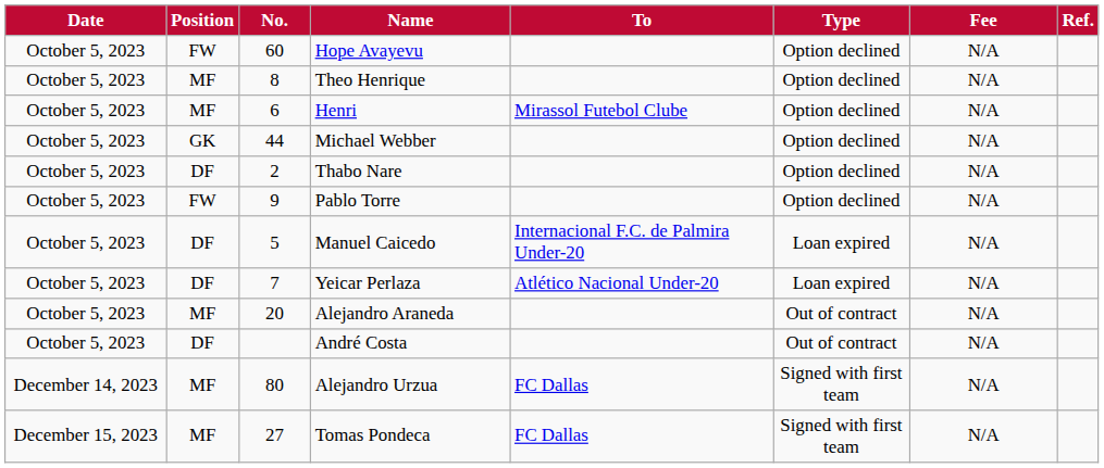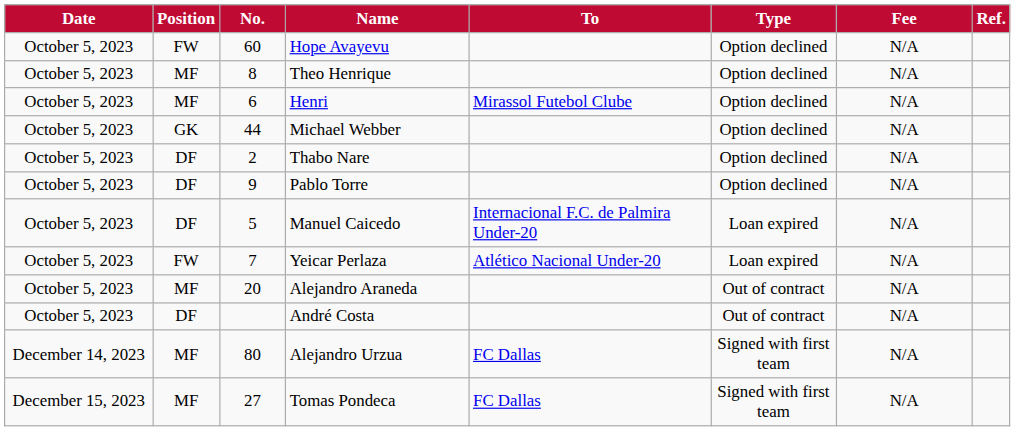 <table class="wikitable" style="text-align:center; font-size:90%; ">
 <tr>
 <th style="background:#BF0A34; color:#FFFFFF; width:120px;">Date</th>
 <th style="background:#BF0A34; color:#FFFFFF; width:50px;">Position</th>
 <th style="background:#BF0A34; color:#FFFFFF; width:50px;">No.</th>
 <th style="background:#BF0A34; color:#FFFFFF; width:150px;">Name</th>
 <th style="background:#BF0A34; color:#FFFFFF; width:200px;">To</th>
 <th style="background:#BF0A34; color:#FFFFFF; Width:100px;">Type</th>
 <th style="background:#BF0A34; color:#FFFFFF; width:110px;">Fee</th>
 <th style="background:#BF0A34; color:#FFFFFF; width:25px;">Ref.</th>
 </tr>
 <tr>
 <td>October 5, 2023</td>
 <td>FW</td>
 <td>60</td>
 <td align="left"> <a href='#'>Hope Avayevu</a></td>
 <td align="left"></td>
 <td>Option declined</td>
 <td>N/A</td>
 <td></td>
 </tr>
 <tr>
 <td>October 5, 2023</td>
 <td>MF</td>
 <td>8</td>
 <td align="left"> Theo Henrique</td>
 <td align="left"></td>
 <td>Option declined</td>
 <td>N/A</td>
 <td></td>
 </tr>
 <tr>
 <td>October 5, 2023</td>
 <td>MF</td>
 <td>6</td>
 <td align="left"> <a href='#'>Henri</a></td>
 <td align="left"> <a href='#'>Mirassol Futebol Clube</a></td>
 <td>Option declined</td>
 <td>N/A</td>
 <td></td>
 </tr>
 <tr>
 <td>October 5, 2023</td>
 <td>GK</td>
 <td>44</td>
 <td align="left"> Michael Webber</td>
 <td align="left"></td>
 <td>Option declined</td>
 <td>N/A</td>
 <td></td>
 </tr>
 <tr>
 <td>October 5, 2023</td>
 <td>DF</td>
 <td>2</td>
 <td align="left"> Thabo Nare</td>
 <td align="left"></td>
 <td>Option declined</td>
 <td>N/A</td>
 <td></td>
 </tr>
 <tr>
 <td>October 5, 2023</td>
-<td>FW</td>
+<td>DF</td>
 <td>9</td>
 <td align="left"> Pablo Torre</td>
 <td align="left"></td>
 <td>Option declined</td>
 <td>N/A</td>
 <td></td>
 </tr>
 <tr>
 <td>October 5, 2023</td>
 <td>DF</td>
 <td>5</td>
 <td align="left"> Manuel Caicedo</td>
 <td align="left"> <a href='#'>Internacional F.C. de Palmira Under-20</a></td>
 <td>Loan expired</td>
 <td>N/A</td>
 <td></td>
 </tr>
 <tr>
 <td>October 5, 2023</td>
-<td>DF</td>
+<td>FW</td>
 <td>7</td>
 <td align="left"> Yeicar Perlaza</td>
 <td align="left"> <a href='#'>Atlético Nacional Under-20</a></td>
 <td>Loan expired</td>
 <td>N/A</td>
 <td></td>
 </tr>
 <tr>
 <td>October 5, 2023</td>
 <td>MF</td>
 <td>20</td>
 <td align="left"> Alejandro Araneda</td>
 <td align="left"></td>
 <td>Out of contract</td>
 <td>N/A</td>
 <td></td>
 </tr>
 <tr>
 <td>October 5, 2023</td>
 <td>DF</td>
 <td></td>
 <td align="left"> André Costa</td>
 <td align="left"></td>
 <td>Out of contract</td>
 <td>N/A</td>
 <td></td>
 </tr>
 <tr>
 <td>December 14, 2023</td>
 <td>MF</td>
 <td>80</td>
 <td align="left"> Alejandro Urzua</td>
 <td align="left"> <a href='#'>FC Dallas</a></td>
 <td>Signed with first team</td>
 <td>N/A</td>
 <td></td>
 </tr>
 <tr>
 <td>December 15, 2023</td>
 <td>MF</td>
 <td>27</td>
 <td align="left"> Tomas Pondeca</td>
 <td align="left"> <a href='#'>FC Dallas</a></td>
 <td>Signed with first team</td>
 <td>N/A</td>
 <td></td>
 </tr>
 </table>
